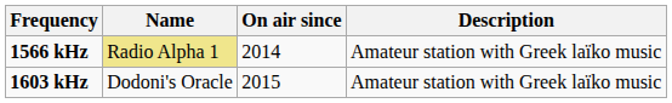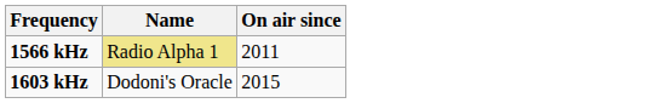 <table class="wikitable">
 <tr>
 <th>Frequency</th>
 <th>Name</th>
 <th>On air since</th>
-<th>Description</th>
 </tr>
 <tr>
 <td><strong>1566 kHz</strong></td>
 <td style="background: khaki;">Radio Alpha 1</td>
-<td>2014</td>
-<td>Amateur station with Greek laïko music</td>
+<td>2011</td>
 </tr>
 <tr>
 <td><strong>1603 kHz</strong></td>
 <td>Dodoni's Oracle</td>
 <td>2015</td>
-<td>Amateur station with Greek laïko music</td>
 </tr>
 </table>
